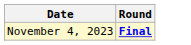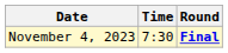 <table class="wikitable">
 <tr>
 <th>Date</th>
+<th>Time</th>
 <th>Round</th>
 </tr>
 <tr style=background:lemonchiffon>
 <td>November 4, 2023</td>
+<td>7:30</td>
 <td><strong><a href='#'>Final</a></strong></td>
 </tr>
 </table>
